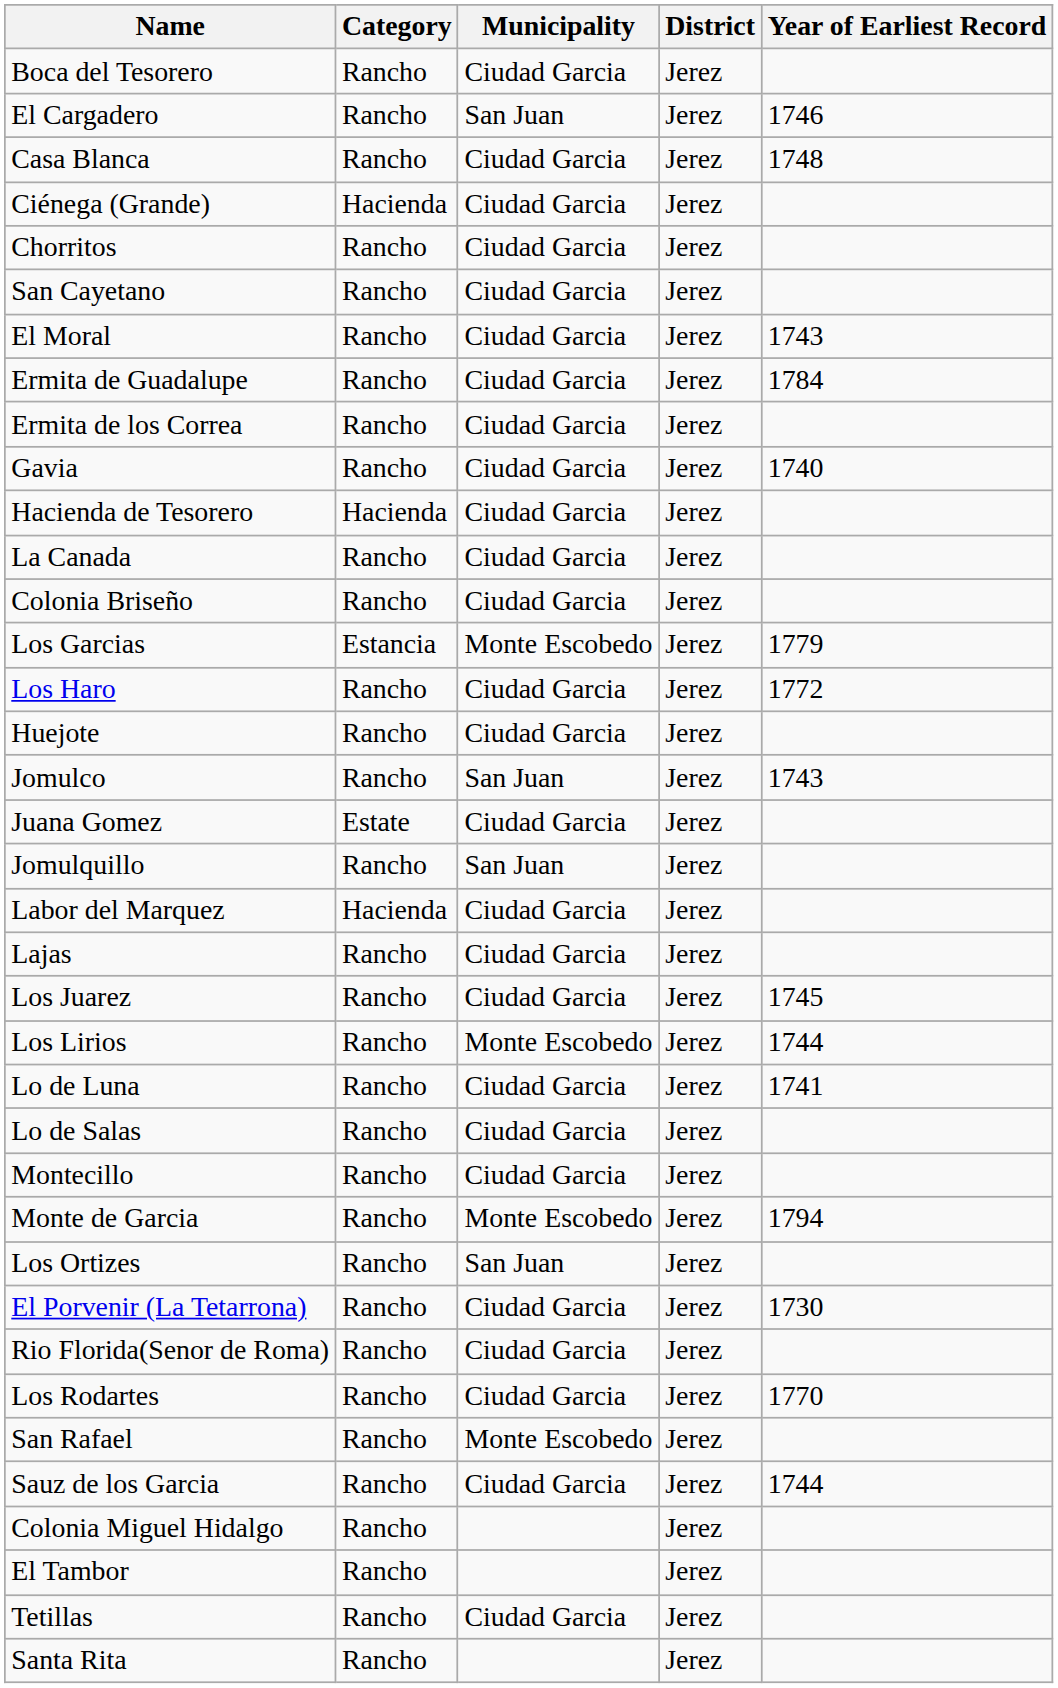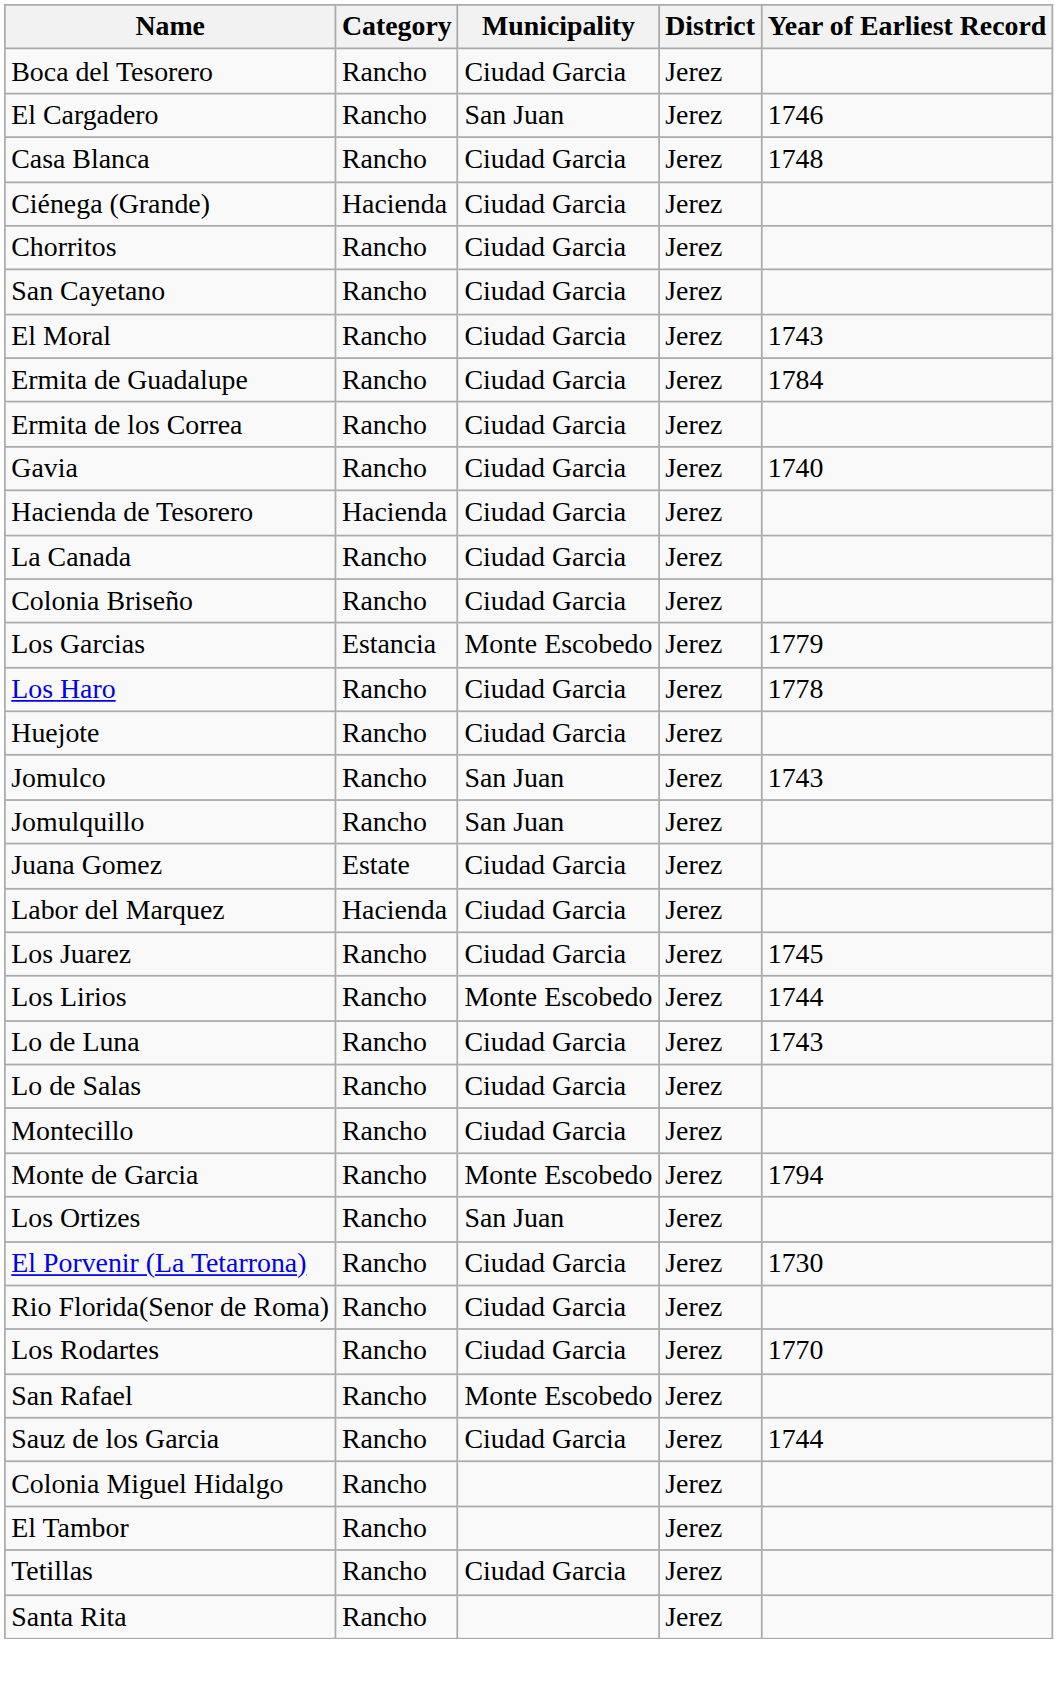 <table class="wikitable">
 <tr>
 <th>Name</th>
 <th>Category</th>
 <th>Municipality</th>
 <th>District</th>
 <th>Year of Earliest Record</th>
 </tr>
 <tr>
 <td>Boca del Tesorero</td>
 <td>Rancho</td>
 <td>Ciudad Garcia</td>
 <td>Jerez</td>
 <td></td>
 </tr>
 <tr>
 <td>El Cargadero</td>
 <td>Rancho</td>
 <td>San Juan</td>
 <td>Jerez</td>
 <td>1746</td>
 </tr>
 <tr>
 <td>Casa Blanca</td>
 <td>Rancho</td>
 <td>Ciudad Garcia</td>
 <td>Jerez</td>
 <td>1748</td>
 </tr>
 <tr>
 <td>Ciénega (Grande)</td>
 <td>Hacienda</td>
 <td>Ciudad Garcia</td>
 <td>Jerez</td>
 <td></td>
 </tr>
 <tr>
 <td>Chorritos</td>
 <td>Rancho</td>
 <td>Ciudad Garcia</td>
 <td>Jerez</td>
 <td></td>
 </tr>
 <tr>
 <td>San Cayetano</td>
 <td>Rancho</td>
 <td>Ciudad Garcia</td>
 <td>Jerez</td>
 <td></td>
 </tr>
 <tr>
 <td>El Moral</td>
 <td>Rancho</td>
 <td>Ciudad Garcia</td>
 <td>Jerez</td>
 <td>1743</td>
 </tr>
 <tr>
 <td>Ermita de Guadalupe</td>
 <td>Rancho</td>
 <td>Ciudad Garcia</td>
 <td>Jerez</td>
 <td>1784</td>
 </tr>
 <tr>
 <td>Ermita de los Correa</td>
 <td>Rancho</td>
 <td>Ciudad Garcia</td>
 <td>Jerez</td>
 <td></td>
 </tr>
 <tr>
 <td>Gavia</td>
 <td>Rancho</td>
 <td>Ciudad Garcia</td>
 <td>Jerez</td>
 <td>1740</td>
 </tr>
 <tr>
 <td>Hacienda de Tesorero</td>
 <td>Hacienda</td>
 <td>Ciudad Garcia</td>
 <td>Jerez</td>
 <td></td>
 </tr>
 <tr>
 <td>La Canada</td>
 <td>Rancho</td>
 <td>Ciudad Garcia</td>
 <td>Jerez</td>
 <td></td>
 </tr>
 <tr>
 <td>Colonia Briseño</td>
 <td>Rancho</td>
 <td>Ciudad Garcia</td>
 <td>Jerez</td>
 <td></td>
 </tr>
 <tr>
 <td>Los Garcias</td>
 <td>Estancia</td>
 <td>Monte Escobedo</td>
 <td>Jerez</td>
 <td>1779</td>
 </tr>
 <tr>
 <td><a href='#'>Los Haro</a></td>
 <td>Rancho</td>
 <td>Ciudad Garcia</td>
 <td>Jerez</td>
-<td>1772</td>
+<td>1778</td>
 </tr>
 <tr>
 <td>Huejote</td>
 <td>Rancho</td>
 <td>Ciudad Garcia</td>
 <td>Jerez</td>
 <td></td>
 </tr>
 <tr>
 <td>Jomulco</td>
 <td>Rancho</td>
 <td>San Juan</td>
 <td>Jerez</td>
 <td>1743</td>
 </tr>
 <tr>
+<td>Jomulquillo</td>
+<td>Rancho</td>
+<td>San Juan</td>
+<td>Jerez</td>
+<td></td>
+</tr>
+<tr>
 <td>Juana Gomez</td>
 <td>Estate</td>
 <td>Ciudad Garcia</td>
 <td>Jerez</td>
 <td></td>
 </tr>
 <tr>
-<td>Jomulquillo</td>
-<td>Rancho</td>
-<td>San Juan</td>
-<td>Jerez</td>
-<td></td>
-</tr>
-<tr>
 <td>Labor del Marquez</td>
 <td>Hacienda</td>
-<td>Ciudad Garcia</td>
-<td>Jerez</td>
-<td></td>
-</tr>
-<tr>
-<td>Lajas</td>
-<td>Rancho</td>
 <td>Ciudad Garcia</td>
 <td>Jerez</td>
 <td></td>
 </tr>
 <tr>
 <td>Los Juarez</td>
 <td>Rancho</td>
 <td>Ciudad Garcia</td>
 <td>Jerez</td>
 <td>1745</td>
 </tr>
 <tr>
 <td>Los Lirios</td>
 <td>Rancho</td>
 <td>Monte Escobedo</td>
 <td>Jerez</td>
 <td>1744</td>
 </tr>
 <tr>
 <td>Lo de Luna</td>
 <td>Rancho</td>
 <td>Ciudad Garcia</td>
 <td>Jerez</td>
-<td>1741</td>
+<td>1743</td>
 </tr>
 <tr>
 <td>Lo de Salas</td>
 <td>Rancho</td>
 <td>Ciudad Garcia</td>
 <td>Jerez</td>
 </tr>
 <tr>
 <td>Montecillo</td>
 <td>Rancho</td>
 <td>Ciudad Garcia</td>
 <td>Jerez</td>
 <td></td>
 </tr>
 <tr>
 <td>Monte de Garcia</td>
 <td>Rancho</td>
 <td>Monte Escobedo</td>
 <td>Jerez</td>
 <td>1794</td>
 </tr>
 <tr>
 <td>Los Ortizes</td>
 <td>Rancho</td>
 <td>San Juan</td>
 <td>Jerez</td>
 <td></td>
 </tr>
 <tr>
 <td><a href='#'>El Porvenir (La Tetarrona)</a></td>
 <td>Rancho</td>
 <td>Ciudad Garcia</td>
 <td>Jerez</td>
 <td>1730</td>
 </tr>
 <tr>
 <td>Rio Florida(Senor de Roma)</td>
 <td>Rancho</td>
 <td>Ciudad Garcia</td>
 <td>Jerez</td>
 <td></td>
 </tr>
 <tr>
 <td>Los Rodartes</td>
 <td>Rancho</td>
 <td>Ciudad Garcia</td>
 <td>Jerez</td>
 <td>1770</td>
 </tr>
 <tr>
 <td>San Rafael</td>
 <td>Rancho</td>
 <td>Monte Escobedo</td>
 <td>Jerez</td>
 <td></td>
 </tr>
 <tr>
 <td>Sauz de los Garcia</td>
 <td>Rancho</td>
 <td>Ciudad Garcia</td>
 <td>Jerez</td>
 <td>1744</td>
 </tr>
 <tr>
 <td>Colonia Miguel Hidalgo</td>
 <td>Rancho</td>
 <td></td>
 <td>Jerez</td>
 <td></td>
 </tr>
 <tr>
 <td>El Tambor</td>
 <td>Rancho</td>
 <td></td>
 <td>Jerez</td>
 <td></td>
 </tr>
 <tr>
 <td>Tetillas</td>
 <td>Rancho</td>
 <td>Ciudad Garcia</td>
 <td>Jerez</td>
 <td></td>
 </tr>
 <tr>
 <td>Santa Rita</td>
 <td>Rancho</td>
 <td></td>
 <td>Jerez</td>
 </tr>
 </table>
